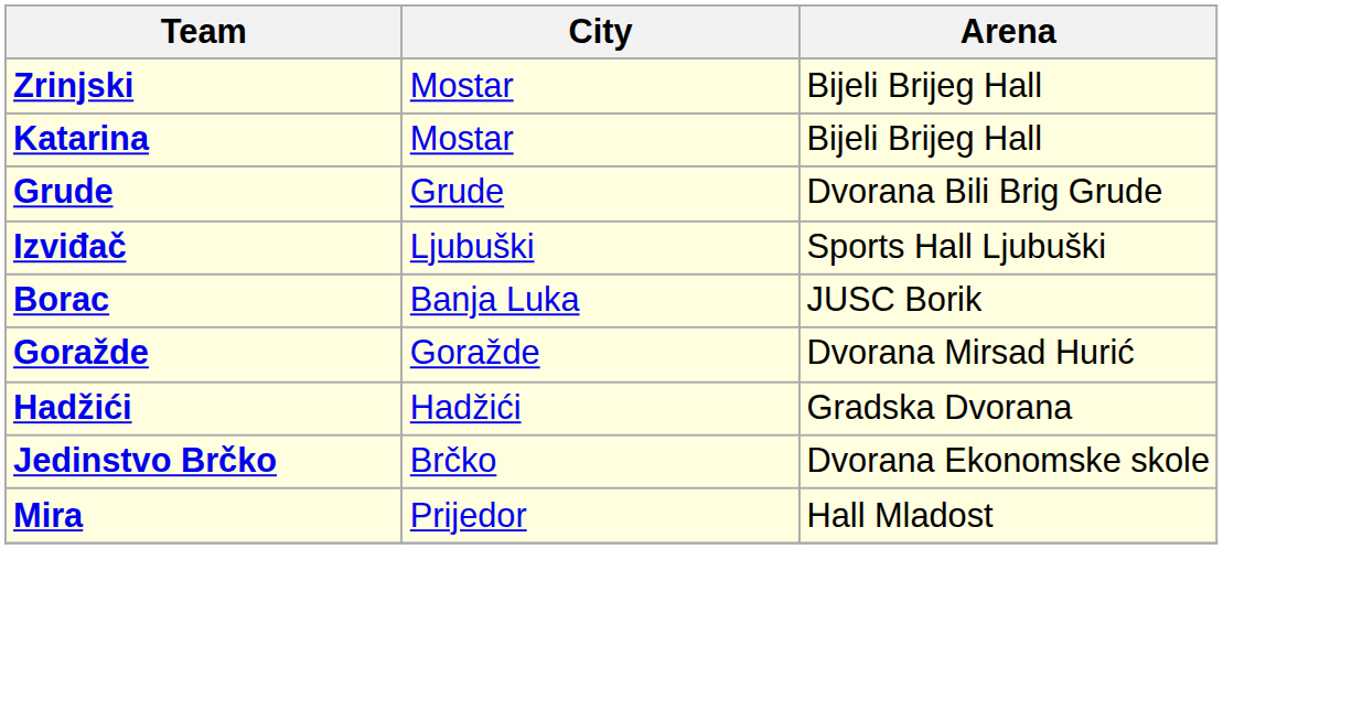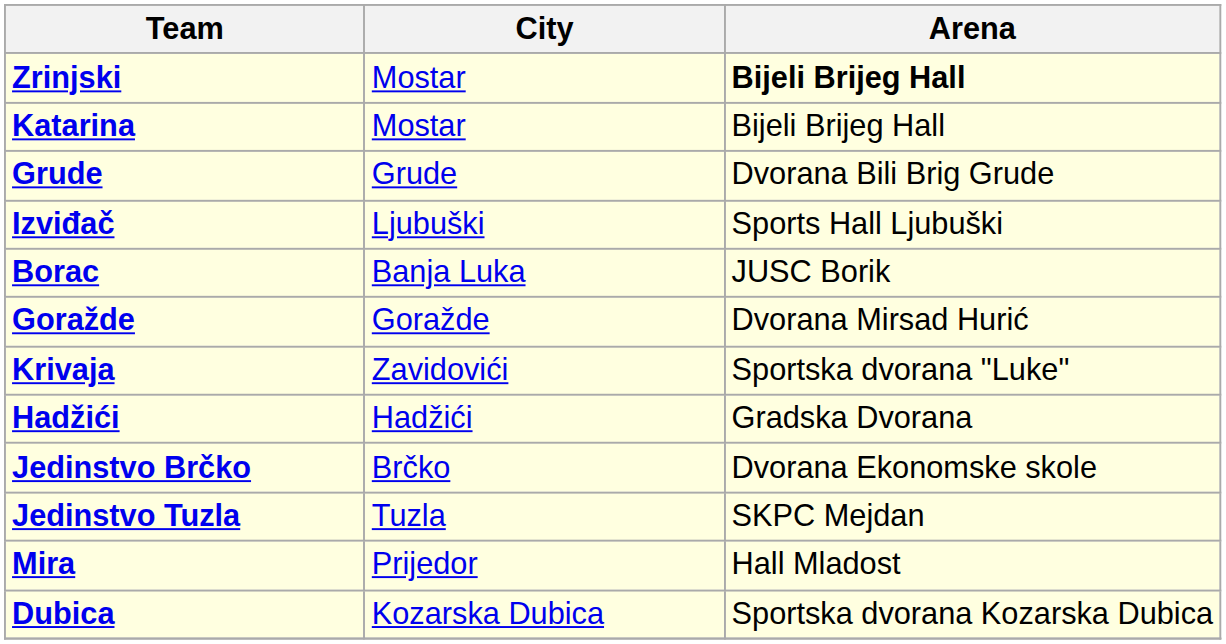 <table class="wikitable sortable">
 <tr>
 <th width=180>Team</th>
 <th width=180>City</th>
 <th>Arena</th>
 </tr>
 <tr bgcolor=ffffe0>
 <td><strong><a href='#'>Zrinjski</a></strong></td>
 <td><a href='#'>Mostar</a></td>
-<td>Bijeli Brijeg Hall</td>
+<td><strong>Bijeli Brijeg Hall</strong></td>
 </tr>
 <tr bgcolor=ffffe0>
 <td><strong><a href='#'>Katarina</a></strong></td>
 <td><a href='#'>Mostar</a></td>
 <td>Bijeli Brijeg Hall</td>
 </tr>
 <tr bgcolor=ffffe0>
 <td><strong><a href='#'>Grude</a></strong></td>
 <td><a href='#'>Grude</a></td>
 <td>Dvorana Bili Brig Grude</td>
 </tr>
 <tr bgcolor=ffffe0>
 <td><strong><a href='#'>Izviđač</a></strong></td>
 <td><a href='#'>Ljubuški</a></td>
 <td>Sports Hall Ljubuški</td>
 </tr>
 <tr bgcolor=ffffe0>
 <td><strong><a href='#'>Borac</a></strong></td>
 <td><a href='#'>Banja Luka</a></td>
 <td>JUSC Borik</td>
 </tr>
 <tr bgcolor=ffffe0>
 <td><strong><a href='#'>Goražde</a></strong></td>
 <td><a href='#'>Goražde</a></td>
 <td>Dvorana Mirsad Hurić</td>
 </tr>
 <tr bgcolor=ffffe0>
+<td><strong><a href='#'>Krivaja</a></strong></td>
+<td><a href='#'>Zavidovići</a></td>
+<td>Sportska dvorana "Luke"</td>
+</tr>
+<tr bgcolor=ffffe0>
 <td><strong><a href='#'>Hadžići</a></strong></td>
 <td><a href='#'>Hadžići</a></td>
 <td>Gradska Dvorana</td>
 </tr>
 <tr bgcolor=ffffe0>
 <td><strong><a href='#'>Jedinstvo Brčko</a></strong></td>
 <td><a href='#'>Brčko</a></td>
 <td>Dvorana Ekonomske skole</td>
 </tr>
 <tr bgcolor=ffffe0>
+<td><strong><a href='#'>Jedinstvo Tuzla</a></strong></td>
+<td><a href='#'>Tuzla</a></td>
+<td>SKPC Mejdan</td>
+</tr>
+<tr bgcolor=ffffe0>
 <td><strong><a href='#'>Mira</a></strong></td>
 <td><a href='#'>Prijedor</a></td>
 <td>Hall Mladost</td>
 </tr>
+<tr bgcolor=ffffe0>
+<td><strong><a href='#'>Dubica</a></strong></td>
+<td><a href='#'>Kozarska Dubica</a></td>
+<td>Sportska dvorana Kozarska Dubica</td>
+</tr>
 <tr>
 </tr>
 </table>
